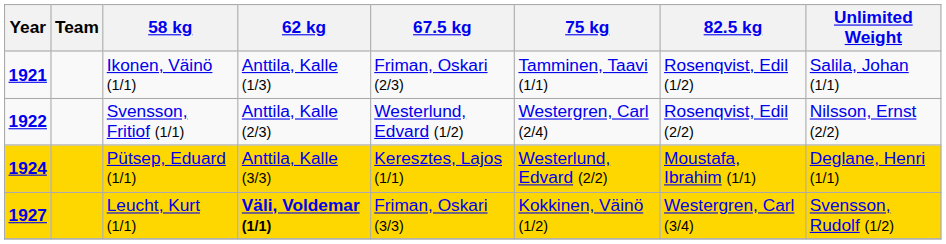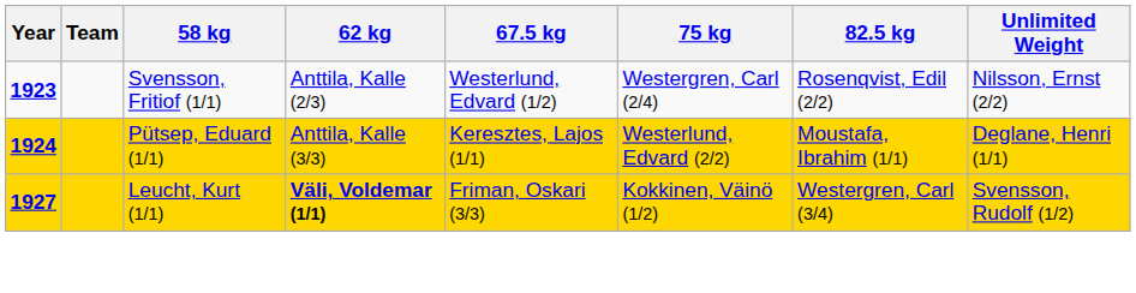 <table class="wikitable sortable"  style="font-size: 100%">
 <tr>
 <th>Year</th>
 <th>Team</th>
 <th width=300><a href='#'>58 kg</a></th>
 <th width=300><a href='#'>62 kg</a></th>
 <th width=300><a href='#'>67.5 kg</a></th>
 <th width=300><a href='#'>75 kg</a></th>
 <th width=300><a href='#'>82.5 kg</a></th>
 <th width=300><a href='#'>Unlimited Weight</a></th>
 </tr>
 <tr>
-<td><strong><a href='#'>1921</a></strong></td>
-<td></td>
-<td> <a href='#'>Ikonen, Väinö</a> <small>(1/1)</small></td>
-<td> <a href='#'>Anttila, Kalle</a> <small>(1/3)</small></td>
-<td> <a href='#'>Friman, Oskari</a> <small>(2/3)</small></td>
-<td> <a href='#'>Tamminen, Taavi</a> <small>(1/1)</small></td>
-<td> <a href='#'>Rosenqvist, Edil</a> <small>(1/2)</small></td>
-<td> <a href='#'>Salila, Johan</a> <small>(1/1)</small></td>
-</tr>
-<tr>
-<td><strong><a href='#'>1922</a></strong></td>
+<td><strong><a href='#'>1923</a></strong></td>
 <td></td>
 <td> <a href='#'>Svensson, Fritiof</a> <small>(1/1)</small></td>
 <td> <a href='#'>Anttila, Kalle</a> <small>(2/3)</small></td>
 <td> <a href='#'>Westerlund, Edvard</a> <small>(1/2)</small></td>
 <td> <a href='#'>Westergren, Carl</a> <small>(2/4)</small></td>
 <td> <a href='#'>Rosenqvist, Edil</a> <small>(2/2)</small></td>
 <td> <a href='#'>Nilsson, Ernst</a> <small>(2/2)</small></td>
 </tr>
 <tr>
 <td bgcolor="GOLD"><strong><a href='#'>1924</a></strong></td>
 <td bgcolor="GOLD"></td>
 <td bgcolor="GOLD"> <a href='#'>Pütsep, Eduard</a> <small>(1/1)</small></td>
 <td bgcolor="GOLD"> <a href='#'>Anttila, Kalle</a> <small>(3/3)</small></td>
 <td bgcolor="GOLD"> <a href='#'>Keresztes, Lajos</a> <small>(1/1)</small></td>
 <td bgcolor="GOLD"> <a href='#'>Westerlund, Edvard</a> <small>(2/2)</small></td>
 <td bgcolor="GOLD"> <a href='#'>Moustafa, Ibrahim</a> <small>(1/1)</small></td>
 <td bgcolor="GOLD"> <a href='#'>Deglane, Henri</a> <small>(1/1)</small></td>
 </tr>
 <tr>
 <td bgcolor="GOLD"><strong><a href='#'>1927</a></strong></td>
 <td bgcolor="GOLD"></td>
 <td bgcolor="GOLD"> <a href='#'>Leucht, Kurt</a> <small>(1/1)</small></td>
 <td bgcolor="GOLD"><strong> <a href='#'>Väli, Voldemar</a> <small>(1/1)</small></strong></td>
 <td bgcolor="GOLD"> <a href='#'>Friman, Oskari</a> <small>(3/3)</small></td>
 <td bgcolor="GOLD"> <a href='#'>Kokkinen, Väinö</a> <small>(1/2)</small></td>
 <td bgcolor="GOLD"> <a href='#'>Westergren, Carl</a> <small>(3/4)</small></td>
 <td bgcolor="GOLD"> <a href='#'>Svensson, Rudolf</a> <small>(1/2)</small></td>
 </tr>
 <tr>
 </tr>
 </table>
